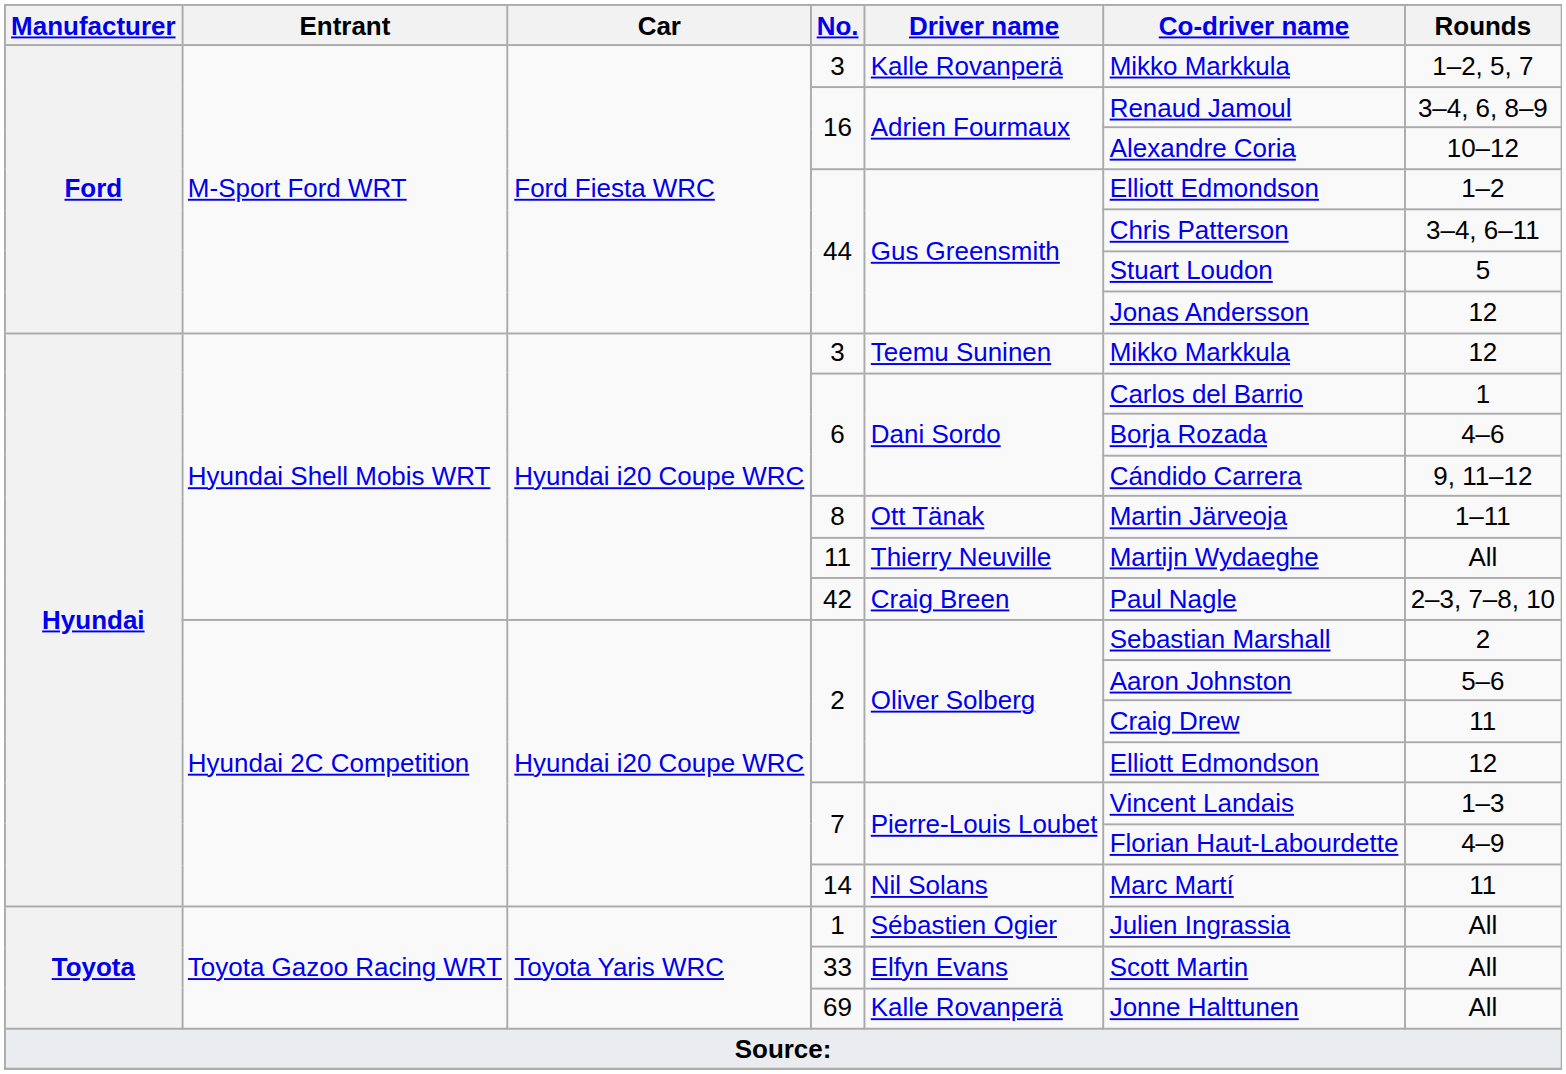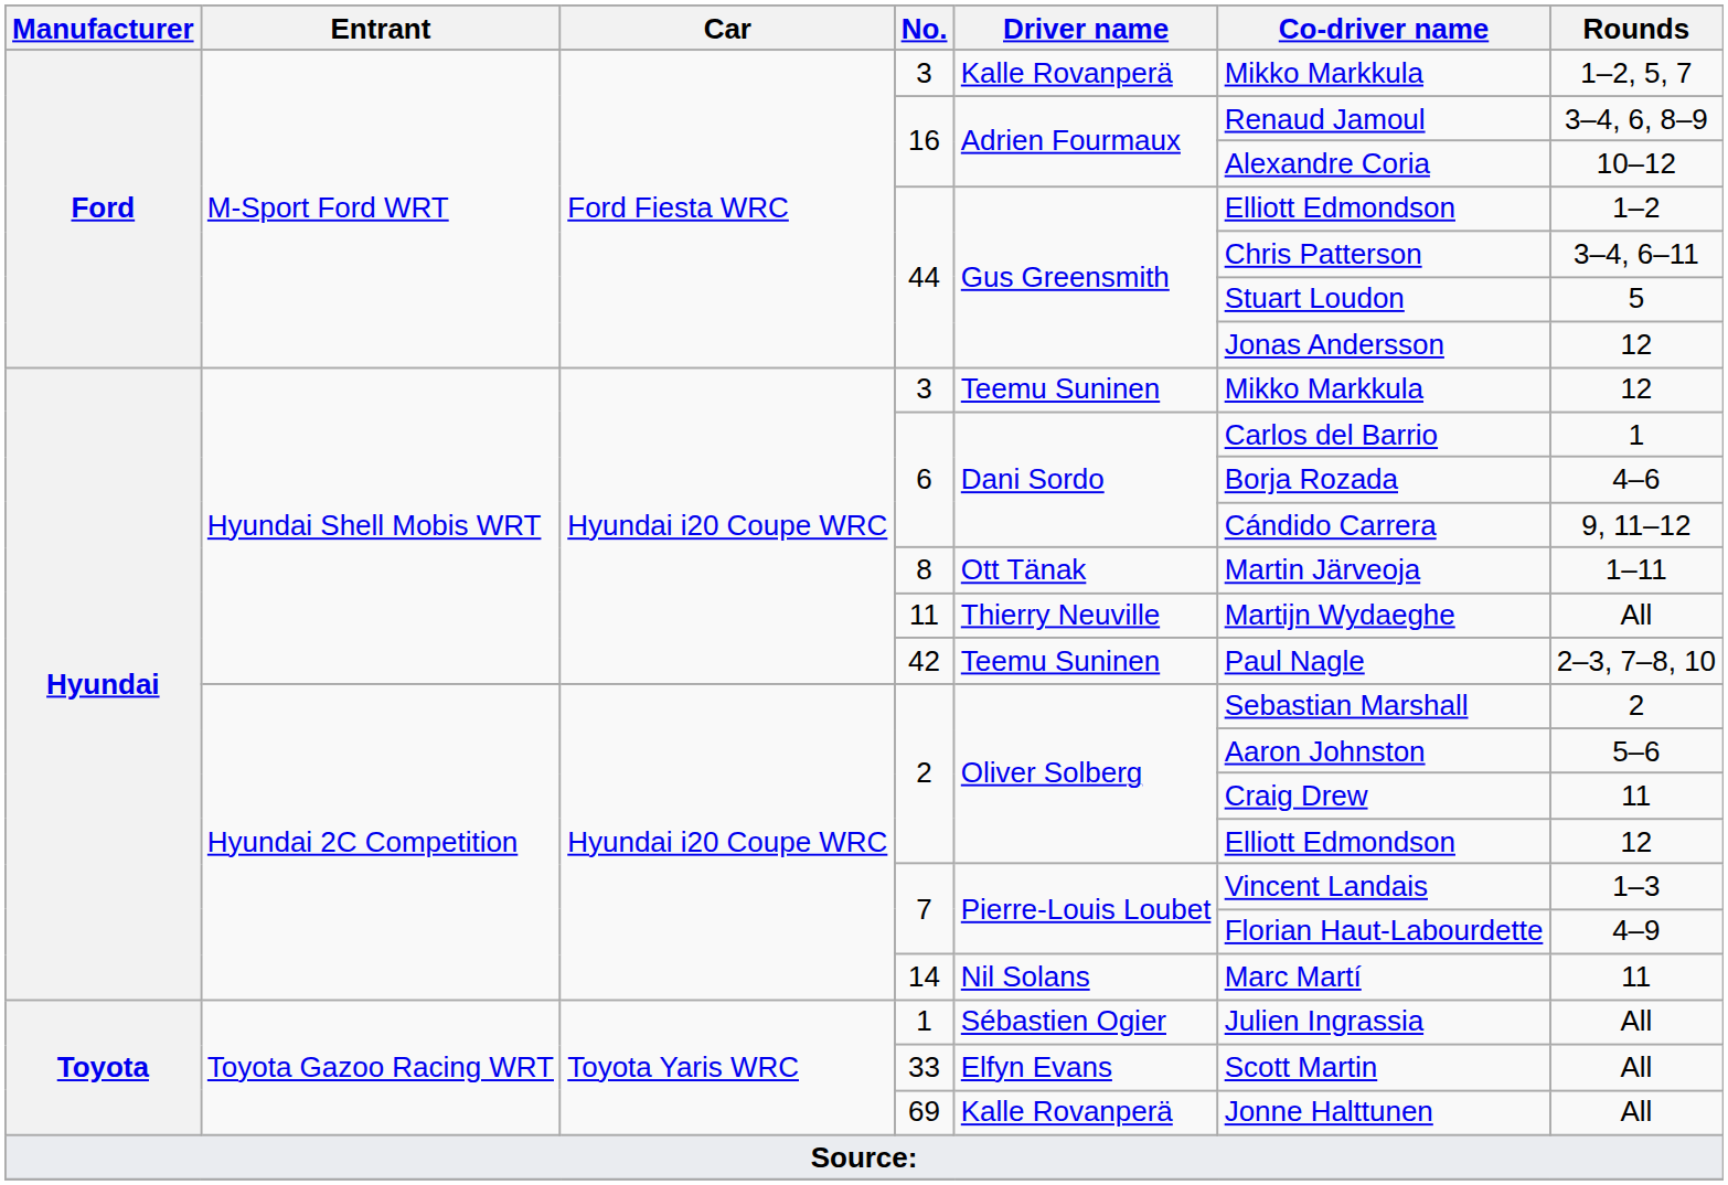 <table class="wikitable" style="font-size: 85%;">
 <tr>
 <th><a href='#'>Manufacturer</a></th>
 <th>Entrant</th>
 <th>Car</th>
 <th><a href='#'>No.</a></th>
 <th><a href='#'>Driver name</a></th>
 <th><a href='#'>Co-driver name</a></th>
 <th>Rounds</th>
 </tr>
 <tr>
 <th rowspan="7"><a href='#'>Ford</a></th>
 <td rowspan="7"> <a href='#'>M-Sport Ford WRT</a></td>
 <td rowspan="7"><a href='#'>Ford Fiesta WRC</a></td>
 <td align="center">3</td>
 <td nowrap> <a href='#'>Kalle Rovanperä</a></td>
 <td> <a href='#'>Mikko Markkula</a></td>
 <td align="center">1–2, 5, 7</td>
 </tr>
 <tr>
 <td align="center" rowspan="2">16</td>
 <td rowspan="2"> <a href='#'>Adrien Fourmaux</a></td>
 <td> <a href='#'>Renaud Jamoul</a></td>
 <td align="center">3–4, 6, 8–9</td>
 </tr>
 <tr>
 <td> <a href='#'>Alexandre Coria</a></td>
 <td align="center">10–12</td>
 </tr>
 <tr>
 <td align="center" rowspan="4">44</td>
 <td rowspan="4"> <a href='#'>Gus Greensmith</a></td>
 <td> <a href='#'>Elliott Edmondson</a></td>
 <td align="center">1–2</td>
 </tr>
 <tr>
 <td> <a href='#'>Chris Patterson</a></td>
 <td align="center">3–4, 6–11</td>
 </tr>
 <tr>
 <td> <a href='#'>Stuart Loudon</a></td>
 <td align="center">5</td>
 </tr>
 <tr>
 <td> <a href='#'>Jonas Andersson</a></td>
 <td align="center">12</td>
 </tr>
 <tr>
 <th rowspan="14"><a href='#'>Hyundai</a></th>
 <td rowspan="7"> <a href='#'>Hyundai Shell Mobis WRT</a></td>
 <td rowspan="7" nowrap><a href='#'>Hyundai i20 Coupe WRC</a></td>
 <td align="center">3</td>
 <td> <a href='#'>Teemu Suninen</a></td>
 <td> <a href='#'>Mikko Markkula</a></td>
 <td align="center">12</td>
 </tr>
 <tr>
 <td align="center" rowspan="3">6</td>
 <td rowspan="3"> <a href='#'>Dani Sordo</a></td>
 <td> <a href='#'>Carlos del Barrio</a></td>
 <td align="center">1</td>
 </tr>
 <tr>
 <td> <a href='#'>Borja Rozada</a></td>
 <td align="center">4–6</td>
 </tr>
 <tr>
 <td> <a href='#'>Cándido Carrera</a></td>
 <td align="center">9, 11–12</td>
 </tr>
 <tr>
 <td align="center">8</td>
 <td> <a href='#'>Ott Tänak</a></td>
 <td> <a href='#'>Martin Järveoja</a></td>
 <td align="center">1–11</td>
 </tr>
 <tr>
 <td align="center">11</td>
 <td nowrap> <a href='#'>Thierry Neuville</a></td>
 <td> <a href='#'>Martijn Wydaeghe</a></td>
 <td align="center">All</td>
 </tr>
 <tr>
 <td align="center">42</td>
-<td> <a href='#'>Craig Breen</a></td>
+<td> <a href='#'>Teemu Suninen</a></td>
 <td> <a href='#'>Paul Nagle</a></td>
 <td align="center"nowrap>2–3, 7–8, 10</td>
 </tr>
 <tr>
 <td rowspan="7"> <a href='#'>Hyundai 2C Competition</a></td>
 <td rowspan="7"><a href='#'>Hyundai i20 Coupe WRC</a></td>
 <td rowspan="4" align="center">2</td>
 <td rowspan="4"> <a href='#'>Oliver Solberg</a></td>
 <td> <a href='#'>Sebastian Marshall</a></td>
 <td align="center">2</td>
 </tr>
 <tr>
 <td> <a href='#'>Aaron Johnston</a></td>
 <td align="center">5–6</td>
 </tr>
 <tr>
 <td> <a href='#'>Craig Drew</a></td>
 <td align="center">11</td>
 </tr>
 <tr>
 <td> <a href='#'>Elliott Edmondson</a></td>
 <td align="center">12</td>
 </tr>
 <tr>
 <td rowspan="2" align="center">7</td>
 <td rowspan="2"nowrap> <a href='#'>Pierre-Louis Loubet</a></td>
 <td> <a href='#'>Vincent Landais</a></td>
 <td align="center">1–3</td>
 </tr>
 <tr>
 <td nowrap> <a href='#'>Florian Haut-Labourdette</a></td>
 <td align="center">4–9</td>
 </tr>
 <tr>
 <td align="center">14</td>
 <td> <a href='#'>Nil Solans</a></td>
 <td> <a href='#'>Marc Martí</a></td>
 <td align="center">11</td>
 </tr>
 <tr>
 <th rowspan="3"><a href='#'>Toyota</a></th>
 <td rowspan="3" nowrap> <a href='#'>Toyota Gazoo Racing WRT</a></td>
 <td rowspan="3"><a href='#'>Toyota Yaris WRC</a></td>
 <td align="center">1</td>
 <td> <a href='#'>Sébastien Ogier</a></td>
 <td> <a href='#'>Julien Ingrassia</a></td>
 <td align="center">All</td>
 </tr>
 <tr>
 <td align="center">33</td>
 <td> <a href='#'>Elfyn Evans</a></td>
 <td> <a href='#'>Scott Martin</a></td>
 <td align="center">All</td>
 </tr>
 <tr>
 <td align="center">69</td>
 <td nowrap> <a href='#'>Kalle Rovanperä</a></td>
 <td nowrap> <a href='#'>Jonne Halttunen</a></td>
 <td align="center">All</td>
 </tr>
 <tr>
 <td colspan="7" style="background-color:#EAECF0;text-align:center"><strong>Source:</strong></td>
 </tr>
 <tr>
 </tr>
 </table>
